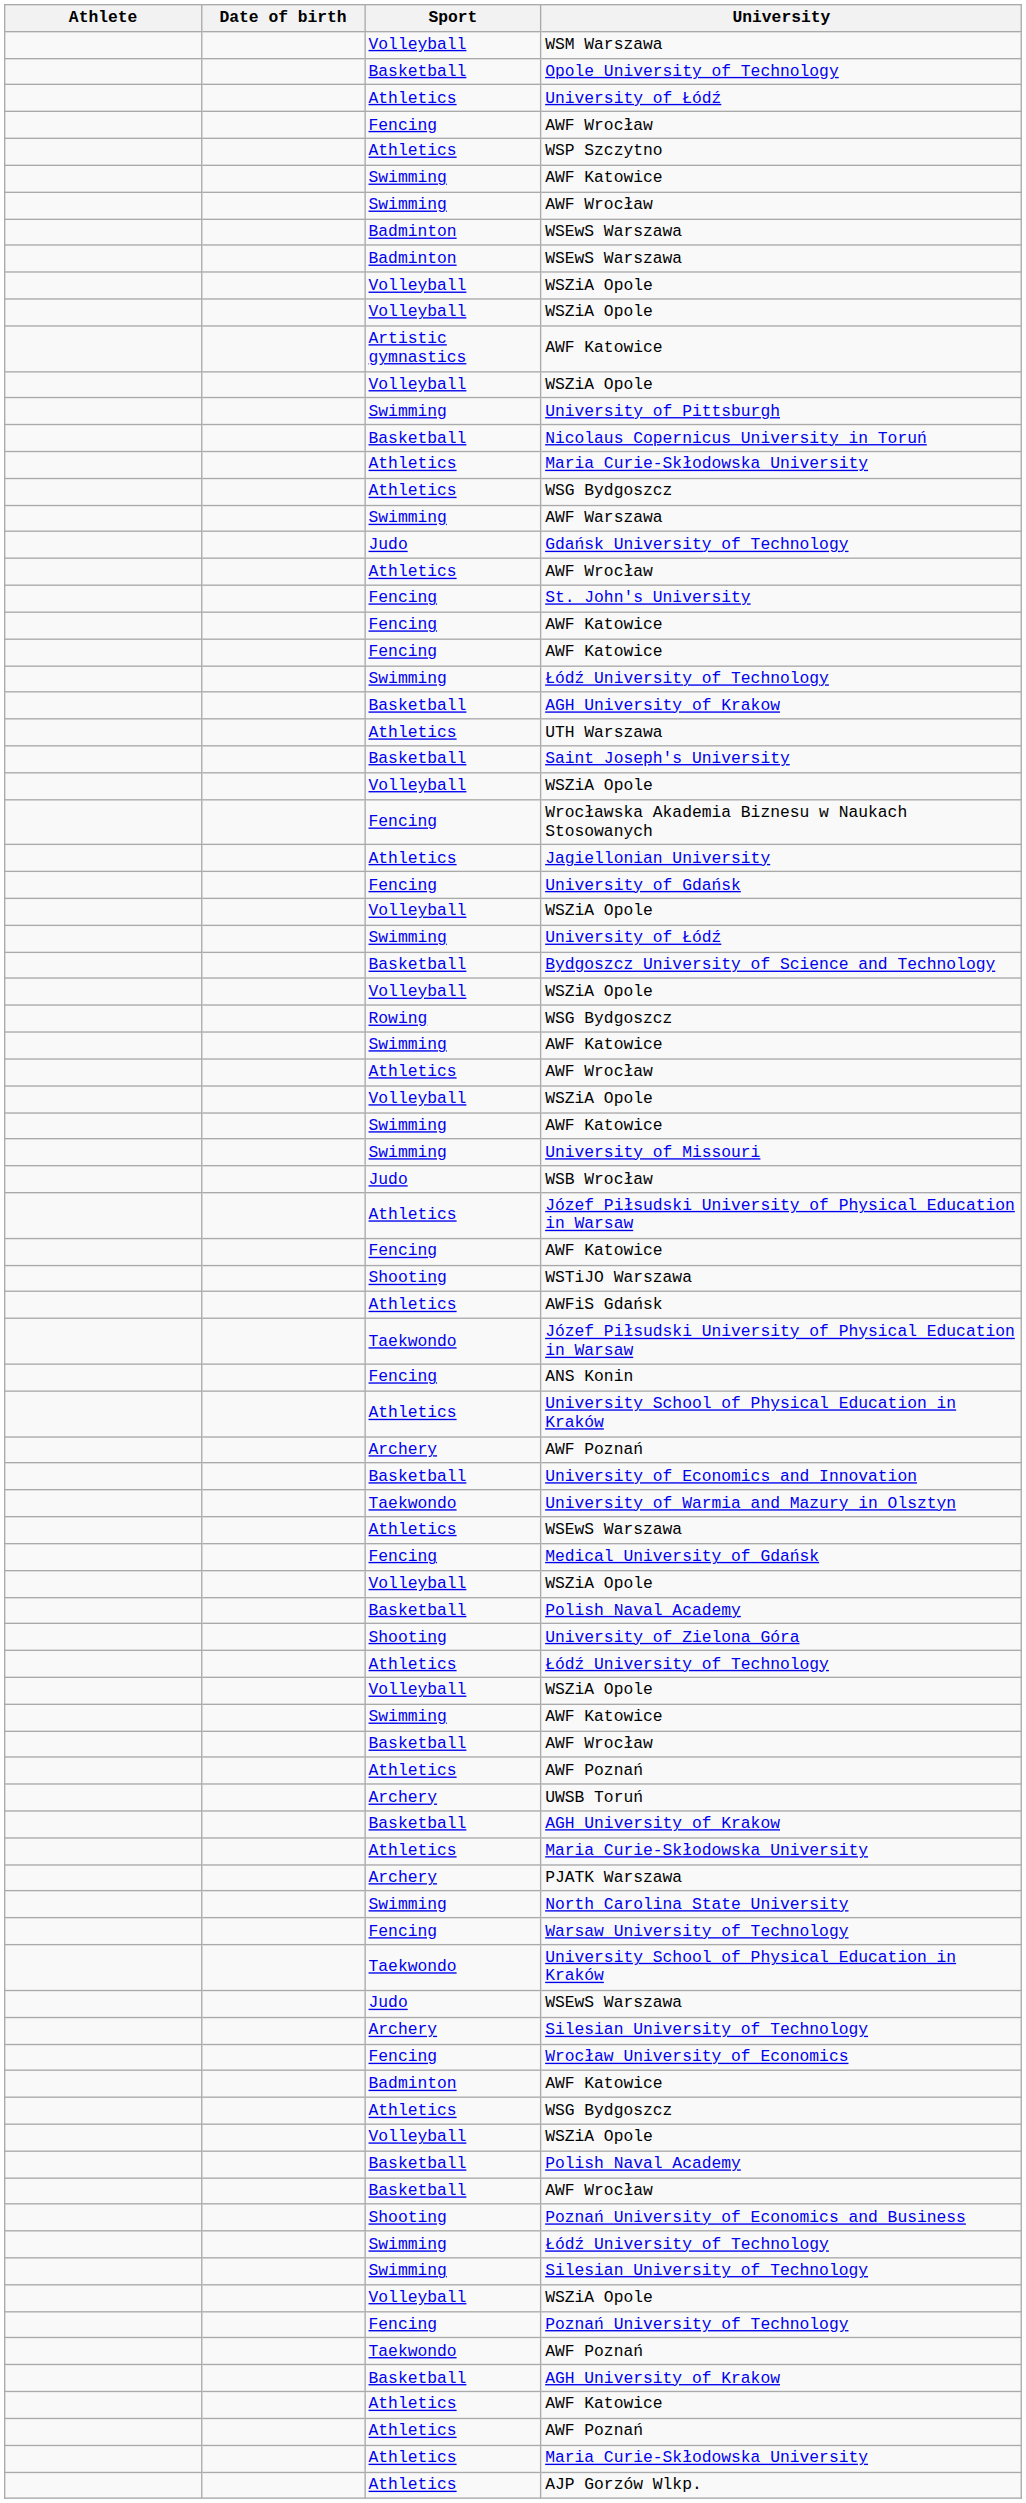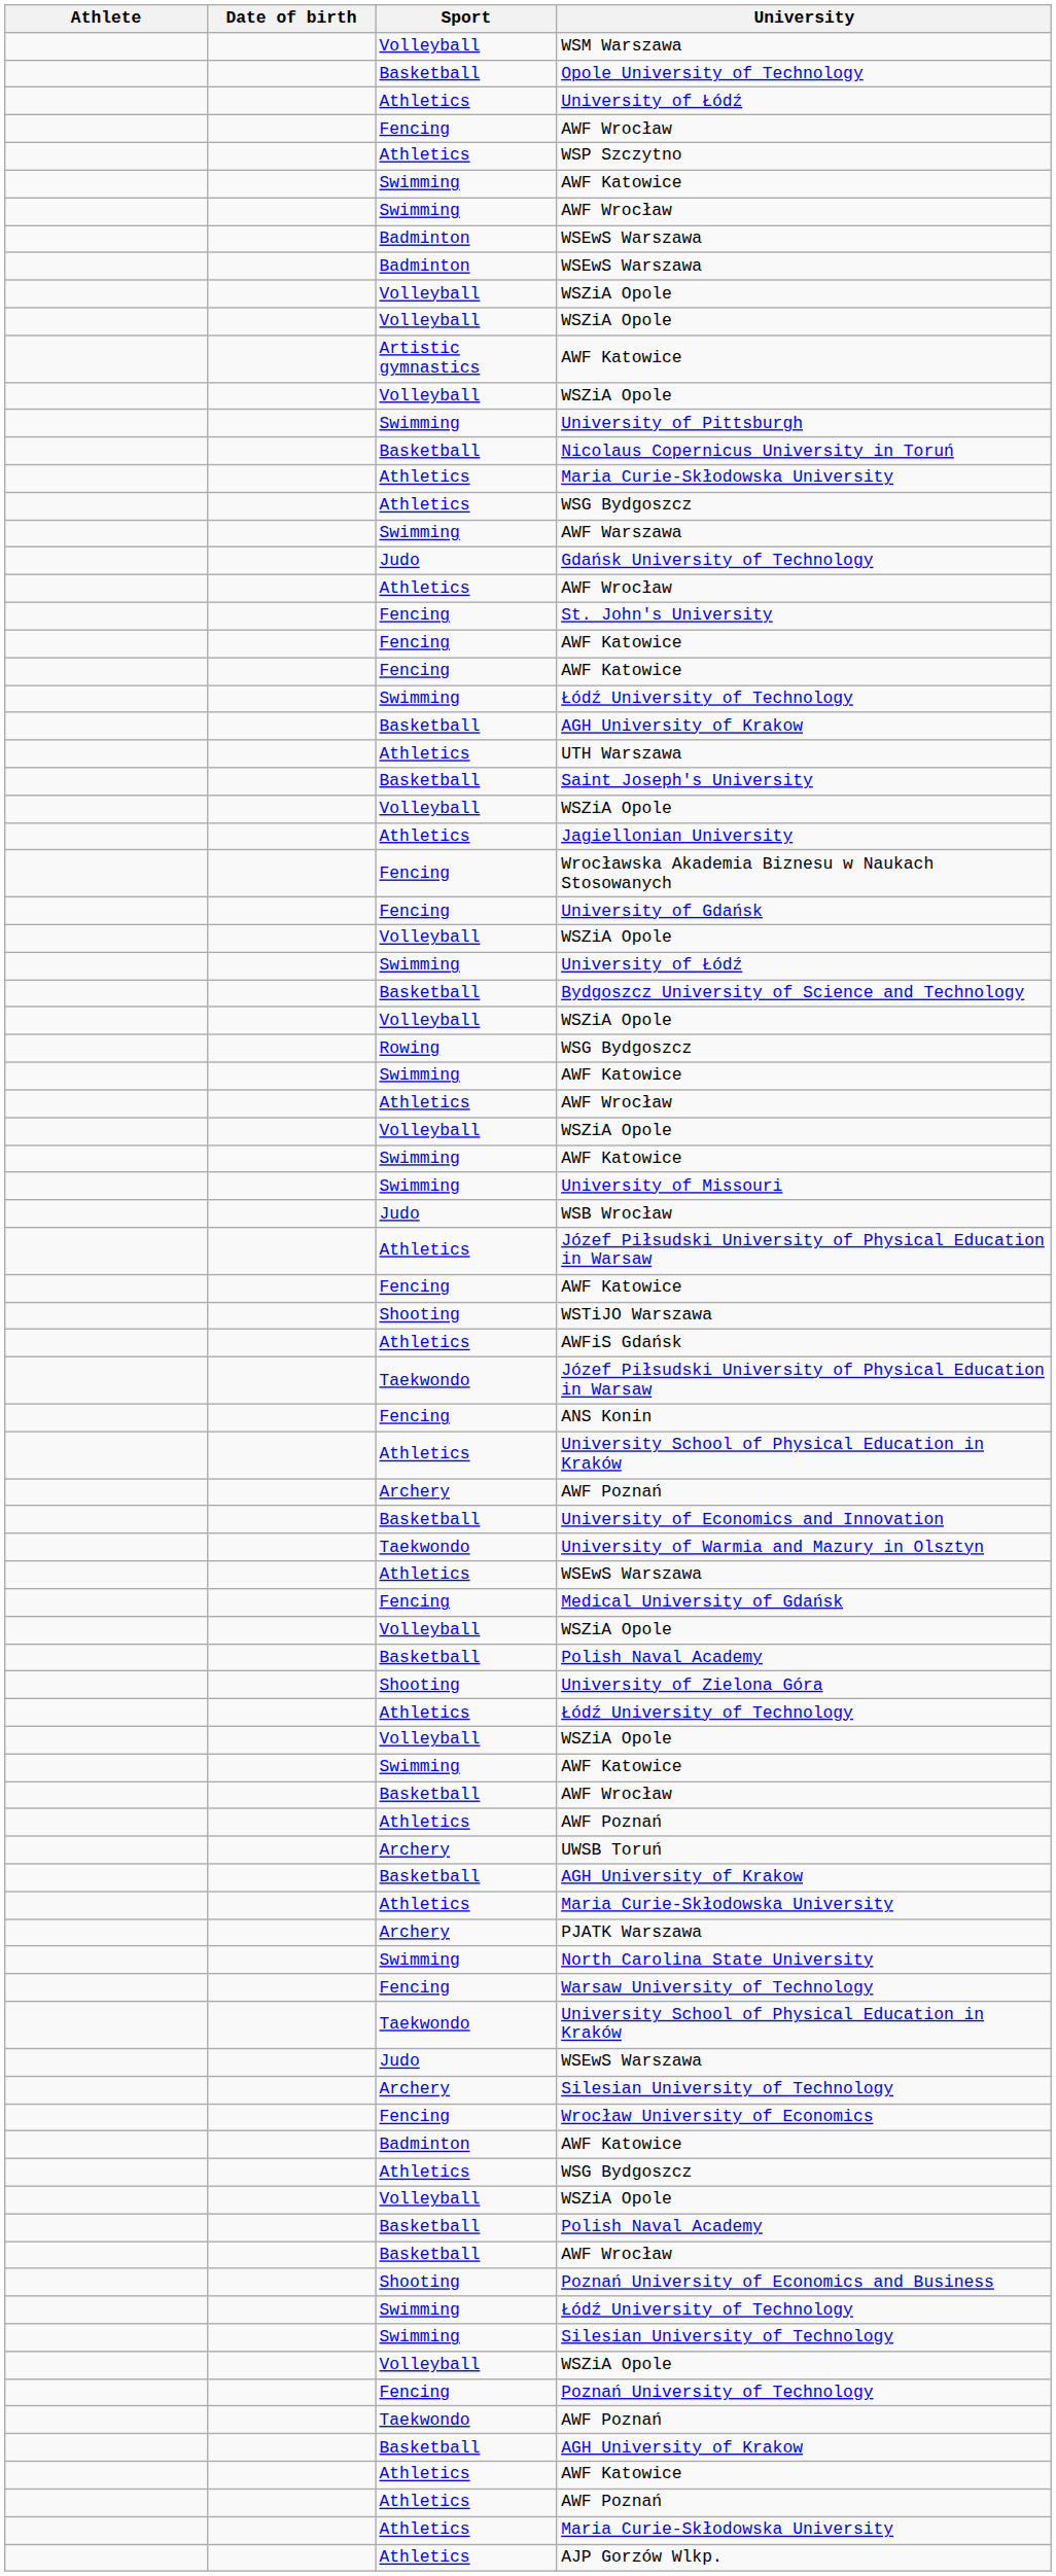 <table class="wikitable sortable" style="font-size:93%">
 <tr>
 <th width=140>Athlete</th>
 <th width=115>Date of birth</th>
 <th width=125>Sport</th>
 <th width=350>University</th>
 </tr>
 <tr>
 <td></td>
 <td></td>
 <td><a href='#'>Volleyball</a></td>
 <td>WSM Warszawa</td>
 </tr>
 <tr>
 <td></td>
 <td></td>
 <td><a href='#'>Basketball</a></td>
 <td><a href='#'>Opole University of Technology</a></td>
 </tr>
 <tr>
 <td></td>
 <td></td>
 <td><a href='#'>Athletics</a></td>
 <td><a href='#'>University of Łódź</a></td>
 </tr>
 <tr>
 <td></td>
 <td></td>
 <td><a href='#'>Fencing</a></td>
 <td>AWF Wrocław</td>
 </tr>
 <tr>
 <td></td>
 <td></td>
 <td><a href='#'>Athletics</a></td>
 <td>WSP Szczytno</td>
 </tr>
 <tr>
 <td></td>
 <td></td>
 <td><a href='#'>Swimming</a></td>
 <td>AWF Katowice</td>
 </tr>
 <tr>
 <td></td>
 <td></td>
 <td><a href='#'>Swimming</a></td>
 <td>AWF Wrocław</td>
 </tr>
 <tr>
 <td></td>
 <td></td>
 <td><a href='#'>Badminton</a></td>
 <td>WSEwS Warszawa</td>
 </tr>
 <tr>
 <td></td>
 <td></td>
 <td><a href='#'>Badminton</a></td>
 <td>WSEwS Warszawa</td>
 </tr>
 <tr>
 <td></td>
 <td></td>
 <td><a href='#'>Volleyball</a></td>
 <td>WSZiA Opole</td>
 </tr>
 <tr>
 <td></td>
 <td></td>
 <td><a href='#'>Volleyball</a></td>
 <td>WSZiA Opole</td>
 </tr>
 <tr>
 <td></td>
 <td></td>
 <td><a href='#'>Artistic gymnastics</a></td>
 <td>AWF Katowice</td>
 </tr>
 <tr>
 <td></td>
 <td></td>
 <td><a href='#'>Volleyball</a></td>
 <td>WSZiA Opole</td>
 </tr>
 <tr>
 <td></td>
 <td></td>
 <td><a href='#'>Swimming</a></td>
 <td><a href='#'>University of Pittsburgh</a></td>
 </tr>
 <tr>
 <td></td>
 <td></td>
 <td><a href='#'>Basketball</a></td>
 <td><a href='#'>Nicolaus Copernicus University in Toruń</a></td>
 </tr>
 <tr>
 <td></td>
 <td></td>
 <td><a href='#'>Athletics</a></td>
 <td><a href='#'>Maria Curie-Skłodowska University</a></td>
 </tr>
 <tr>
 <td></td>
 <td></td>
 <td><a href='#'>Athletics</a></td>
 <td>WSG Bydgoszcz</td>
 </tr>
 <tr>
 <td></td>
 <td></td>
 <td><a href='#'>Swimming</a></td>
 <td>AWF Warszawa</td>
 </tr>
 <tr>
 <td></td>
 <td></td>
 <td><a href='#'>Judo</a></td>
 <td><a href='#'>Gdańsk University of Technology</a></td>
 </tr>
 <tr>
 <td></td>
 <td></td>
 <td><a href='#'>Athletics</a></td>
 <td>AWF Wrocław</td>
 </tr>
 <tr>
 <td></td>
 <td></td>
 <td><a href='#'>Fencing</a></td>
 <td><a href='#'>St. John's University</a></td>
 </tr>
 <tr>
 <td></td>
 <td></td>
 <td><a href='#'>Fencing</a></td>
 <td>AWF Katowice</td>
 </tr>
 <tr>
 <td></td>
 <td></td>
 <td><a href='#'>Fencing</a></td>
 <td>AWF Katowice</td>
 </tr>
 <tr>
 <td></td>
 <td></td>
 <td><a href='#'>Swimming</a></td>
 <td><a href='#'>Łódź University of Technology</a></td>
 </tr>
 <tr>
 <td></td>
 <td></td>
 <td><a href='#'>Basketball</a></td>
 <td><a href='#'>AGH University of Krakow</a></td>
 </tr>
 <tr>
 <td></td>
 <td></td>
 <td><a href='#'>Athletics</a></td>
 <td>UTH Warszawa</td>
 </tr>
 <tr>
 <td></td>
 <td></td>
 <td><a href='#'>Basketball</a></td>
 <td><a href='#'>Saint Joseph's University</a></td>
 </tr>
 <tr>
 <td></td>
 <td></td>
 <td><a href='#'>Volleyball</a></td>
 <td>WSZiA Opole</td>
 </tr>
 <tr>
 <td></td>
 <td></td>
-<td><a href='#'>Fencing</a></td>
-<td>Wrocławska Akademia Biznesu w Naukach Stosowanych</td>
+<td><a href='#'>Athletics</a></td>
+<td><a href='#'>Jagiellonian University</a></td>
 </tr>
 <tr>
 <td></td>
 <td></td>
-<td><a href='#'>Athletics</a></td>
-<td><a href='#'>Jagiellonian University</a></td>
+<td><a href='#'>Fencing</a></td>
+<td>Wrocławska Akademia Biznesu w Naukach Stosowanych</td>
 </tr>
 <tr>
 <td></td>
 <td></td>
 <td><a href='#'>Fencing</a></td>
 <td><a href='#'>University of Gdańsk</a></td>
 </tr>
 <tr>
 <td></td>
 <td></td>
 <td><a href='#'>Volleyball</a></td>
 <td>WSZiA Opole</td>
 </tr>
 <tr>
 <td></td>
 <td></td>
 <td><a href='#'>Swimming</a></td>
 <td><a href='#'>University of Łódź</a></td>
 </tr>
 <tr>
 <td></td>
 <td></td>
 <td><a href='#'>Basketball</a></td>
 <td><a href='#'>Bydgoszcz University of Science and Technology</a></td>
 </tr>
 <tr>
 <td></td>
 <td></td>
 <td><a href='#'>Volleyball</a></td>
 <td>WSZiA Opole</td>
 </tr>
 <tr>
 <td></td>
 <td></td>
 <td><a href='#'>Rowing</a></td>
 <td>WSG Bydgoszcz</td>
 </tr>
 <tr>
 <td></td>
 <td></td>
 <td><a href='#'>Swimming</a></td>
 <td>AWF Katowice</td>
 </tr>
 <tr>
 <td></td>
 <td></td>
 <td><a href='#'>Athletics</a></td>
 <td>AWF Wrocław</td>
 </tr>
 <tr>
 <td></td>
 <td></td>
 <td><a href='#'>Volleyball</a></td>
 <td>WSZiA Opole</td>
 </tr>
 <tr>
 <td></td>
 <td></td>
 <td><a href='#'>Swimming</a></td>
 <td>AWF Katowice</td>
 </tr>
 <tr>
 <td></td>
 <td></td>
 <td><a href='#'>Swimming</a></td>
 <td><a href='#'>University of Missouri</a></td>
 </tr>
 <tr>
 <td></td>
 <td></td>
 <td><a href='#'>Judo</a></td>
 <td>WSB Wrocław</td>
 </tr>
 <tr>
 <td></td>
 <td></td>
 <td><a href='#'>Athletics</a></td>
 <td><a href='#'>Józef Piłsudski University of Physical Education in Warsaw</a></td>
 </tr>
 <tr>
 <td></td>
 <td></td>
 <td><a href='#'>Fencing</a></td>
 <td>AWF Katowice</td>
 </tr>
 <tr>
 <td></td>
 <td></td>
 <td><a href='#'>Shooting</a></td>
 <td>WSTiJO Warszawa</td>
 </tr>
 <tr>
 <td></td>
 <td></td>
 <td><a href='#'>Athletics</a></td>
 <td>AWFiS Gdańsk</td>
 </tr>
 <tr>
 <td></td>
 <td></td>
 <td><a href='#'>Taekwondo</a></td>
 <td><a href='#'>Józef Piłsudski University of Physical Education in Warsaw</a></td>
 </tr>
 <tr>
 <td></td>
 <td></td>
 <td><a href='#'>Fencing</a></td>
 <td>ANS Konin</td>
 </tr>
 <tr>
 <td></td>
 <td></td>
 <td><a href='#'>Athletics</a></td>
 <td><a href='#'>University School of Physical Education in Kraków</a></td>
 </tr>
 <tr>
 <td></td>
 <td></td>
 <td><a href='#'>Archery</a></td>
 <td>AWF Poznań</td>
 </tr>
 <tr>
 <td></td>
 <td></td>
 <td><a href='#'>Basketball</a></td>
 <td><a href='#'>University of Economics and Innovation</a></td>
 </tr>
 <tr>
 <td></td>
 <td></td>
 <td><a href='#'>Taekwondo</a></td>
 <td><a href='#'>University of Warmia and Mazury in Olsztyn</a></td>
 </tr>
 <tr>
 <td></td>
 <td></td>
 <td><a href='#'>Athletics</a></td>
 <td>WSEwS Warszawa</td>
 </tr>
 <tr>
 <td></td>
 <td></td>
 <td><a href='#'>Fencing</a></td>
 <td><a href='#'>Medical University of Gdańsk</a></td>
 </tr>
 <tr>
 <td></td>
 <td></td>
 <td><a href='#'>Volleyball</a></td>
 <td>WSZiA Opole</td>
 </tr>
 <tr>
 <td></td>
 <td></td>
 <td><a href='#'>Basketball</a></td>
 <td><a href='#'>Polish Naval Academy</a></td>
 </tr>
 <tr>
 <td></td>
 <td></td>
 <td><a href='#'>Shooting</a></td>
 <td><a href='#'>University of Zielona Góra</a></td>
 </tr>
 <tr>
 <td></td>
 <td></td>
 <td><a href='#'>Athletics</a></td>
 <td><a href='#'>Łódź University of Technology</a></td>
 </tr>
 <tr>
 <td></td>
 <td></td>
 <td><a href='#'>Volleyball</a></td>
 <td>WSZiA Opole</td>
 </tr>
 <tr>
 <td></td>
 <td></td>
 <td><a href='#'>Swimming</a></td>
 <td>AWF Katowice</td>
 </tr>
 <tr>
 <td></td>
 <td></td>
 <td><a href='#'>Basketball</a></td>
 <td>AWF Wrocław</td>
 </tr>
 <tr>
 <td></td>
 <td></td>
 <td><a href='#'>Athletics</a></td>
 <td>AWF Poznań</td>
 </tr>
 <tr>
 <td></td>
 <td></td>
 <td><a href='#'>Archery</a></td>
 <td>UWSB Toruń</td>
 </tr>
 <tr>
 <td></td>
 <td></td>
 <td><a href='#'>Basketball</a></td>
 <td><a href='#'>AGH University of Krakow</a></td>
 </tr>
 <tr>
 <td></td>
 <td></td>
 <td><a href='#'>Athletics</a></td>
 <td><a href='#'>Maria Curie-Skłodowska University</a></td>
 </tr>
 <tr>
 <td></td>
 <td></td>
 <td><a href='#'>Archery</a></td>
 <td>PJATK Warszawa</td>
 </tr>
 <tr>
 <td></td>
 <td></td>
 <td><a href='#'>Swimming</a></td>
 <td><a href='#'>North Carolina State University</a></td>
 </tr>
 <tr>
 <td></td>
 <td></td>
 <td><a href='#'>Fencing</a></td>
 <td><a href='#'>Warsaw University of Technology</a></td>
 </tr>
 <tr>
 <td></td>
 <td></td>
 <td><a href='#'>Taekwondo</a></td>
 <td><a href='#'>University School of Physical Education in Kraków</a></td>
 </tr>
 <tr>
 <td></td>
 <td></td>
 <td><a href='#'>Judo</a></td>
 <td>WSEwS Warszawa</td>
 </tr>
 <tr>
 <td></td>
 <td></td>
 <td><a href='#'>Archery</a></td>
 <td><a href='#'>Silesian University of Technology</a></td>
 </tr>
 <tr>
 <td></td>
 <td></td>
 <td><a href='#'>Fencing</a></td>
 <td><a href='#'>Wrocław University of Economics</a></td>
 </tr>
 <tr>
 <td></td>
 <td></td>
 <td><a href='#'>Badminton</a></td>
 <td>AWF Katowice</td>
 </tr>
 <tr>
 <td></td>
 <td></td>
 <td><a href='#'>Athletics</a></td>
 <td>WSG Bydgoszcz</td>
 </tr>
 <tr>
 <td></td>
 <td></td>
 <td><a href='#'>Volleyball</a></td>
 <td>WSZiA Opole</td>
 </tr>
 <tr>
 <td></td>
 <td></td>
 <td><a href='#'>Basketball</a></td>
 <td><a href='#'>Polish Naval Academy</a></td>
 </tr>
 <tr>
 <td></td>
 <td></td>
 <td><a href='#'>Basketball</a></td>
 <td>AWF Wrocław</td>
 </tr>
 <tr>
 <td></td>
 <td></td>
 <td><a href='#'>Shooting</a></td>
 <td><a href='#'>Poznań University of Economics and Business</a></td>
 </tr>
 <tr>
 <td></td>
 <td></td>
 <td><a href='#'>Swimming</a></td>
 <td><a href='#'>Łódź University of Technology</a></td>
 </tr>
 <tr>
 <td></td>
 <td></td>
 <td><a href='#'>Swimming</a></td>
 <td><a href='#'>Silesian University of Technology</a></td>
 </tr>
 <tr>
 <td></td>
 <td></td>
 <td><a href='#'>Volleyball</a></td>
 <td>WSZiA Opole</td>
 </tr>
 <tr>
 <td></td>
 <td></td>
 <td><a href='#'>Fencing</a></td>
 <td><a href='#'>Poznań University of Technology</a></td>
 </tr>
 <tr>
 <td></td>
 <td></td>
 <td><a href='#'>Taekwondo</a></td>
 <td>AWF Poznań</td>
 </tr>
 <tr>
 <td></td>
 <td></td>
 <td><a href='#'>Basketball</a></td>
 <td><a href='#'>AGH University of Krakow</a></td>
 </tr>
 <tr>
 <td></td>
 <td></td>
 <td><a href='#'>Athletics</a></td>
 <td>AWF Katowice</td>
 </tr>
 <tr>
 <td></td>
 <td></td>
 <td><a href='#'>Athletics</a></td>
 <td>AWF Poznań</td>
 </tr>
 <tr>
 <td></td>
 <td></td>
 <td><a href='#'>Athletics</a></td>
 <td><a href='#'>Maria Curie-Skłodowska University</a></td>
 </tr>
 <tr>
 <td></td>
 <td></td>
 <td><a href='#'>Athletics</a></td>
 <td>AJP Gorzów Wlkp.</td>
 </tr>
 </table>
